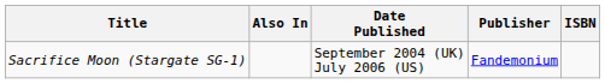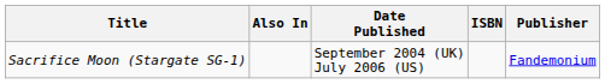 <table class="wikitable">
 <tr>
 <th>Title</th>
 <th>Also In</th>
 <th>Date<br>Published</th>
+<th>ISBN</th>
 <th>Publisher</th>
-<th>ISBN</th>
 </tr>
 <tr>
 <td><em>Sacrifice Moon (Stargate SG-1)</em></td>
 <td></td>
 <td>September 2004 (UK)<br>July 2006 (US)</td>
+<td></td>
 <td><a href='#'>Fandemonium</a></td>
-<td></td>
 </tr>
 </table>
